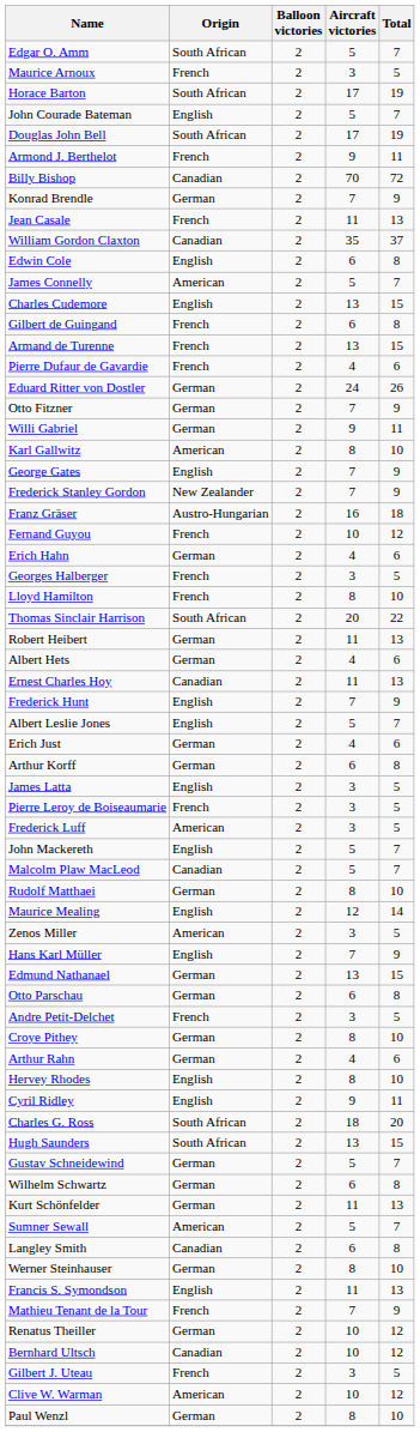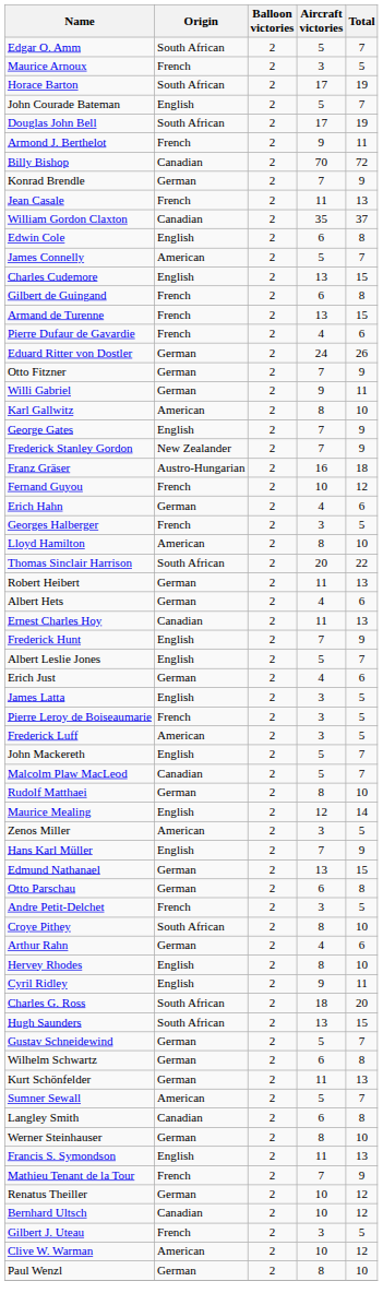 <table class="wikitable sortable">
 <tr>
 <th>Name</th>
 <th>Origin</th>
 <th>Balloon<br>victories</th>
 <th>Aircraft<br>victories</th>
 <th>Total</th>
 </tr>
 <tr>
 <td><a href='#'>Edgar O. Amm</a></td>
 <td>South African</td>
 <td align="center">2</td>
 <td align="center">5</td>
 <td align="center">7</td>
 </tr>
 <tr>
 <td><a href='#'>Maurice Arnoux</a></td>
 <td>French</td>
 <td align="center">2</td>
 <td align="center">3</td>
 <td align="center">5</td>
 </tr>
 <tr>
 <td><a href='#'>Horace Barton</a></td>
 <td>South African</td>
 <td align="center">2</td>
 <td align="center">17</td>
 <td align="center">19</td>
 </tr>
 <tr>
 <td>John Courade Bateman</td>
 <td>English</td>
 <td align="center">2</td>
 <td align="center">5</td>
 <td align="center">7</td>
 </tr>
 <tr>
 <td><a href='#'>Douglas John Bell</a></td>
 <td>South African</td>
 <td align="center">2</td>
 <td align="center">17</td>
 <td align="center">19</td>
 </tr>
 <tr>
 <td><a href='#'>Armond J. Berthelot</a></td>
 <td>French</td>
 <td align="center">2</td>
 <td align="center">9</td>
 <td align="center">11</td>
 </tr>
 <tr>
 <td><a href='#'>Billy Bishop</a></td>
 <td>Canadian</td>
 <td align="center">2</td>
 <td align="center">70</td>
 <td align="center">72</td>
 </tr>
 <tr>
 <td>Konrad Brendle</td>
 <td>German</td>
 <td align="center">2</td>
 <td align="center">7</td>
 <td align="center">9</td>
 </tr>
 <tr>
 <td><a href='#'>Jean Casale</a></td>
 <td>French</td>
 <td align="center">2</td>
 <td align="center">11</td>
 <td align="center">13</td>
 </tr>
 <tr>
 <td><a href='#'>William Gordon Claxton</a></td>
 <td>Canadian</td>
 <td align="center">2</td>
 <td align="center">35</td>
 <td align="center">37</td>
 </tr>
 <tr>
 <td><a href='#'>Edwin Cole</a></td>
 <td>English</td>
 <td align="center">2</td>
 <td align="center">6</td>
 <td align="center">8</td>
 </tr>
 <tr>
 <td><a href='#'>James Connelly</a></td>
 <td>American</td>
 <td align="center">2</td>
 <td align="center">5</td>
 <td align="center">7</td>
 </tr>
 <tr>
 <td><a href='#'>Charles Cudemore</a></td>
 <td>English</td>
 <td align="center">2</td>
 <td align="center">13</td>
 <td align="center">15</td>
 </tr>
 <tr>
 <td><a href='#'>Gilbert de Guingand</a></td>
 <td>French</td>
 <td align="center">2</td>
 <td align="center">6</td>
 <td align="center">8</td>
 </tr>
 <tr>
 <td><a href='#'>Armand de Turenne</a></td>
 <td>French</td>
 <td align="center">2</td>
 <td align="center">13</td>
 <td align="center">15</td>
 </tr>
 <tr>
 <td><a href='#'>Pierre Dufaur de Gavardie</a></td>
 <td>French</td>
 <td align="center">2</td>
 <td align="center">4</td>
 <td align="center">6</td>
 </tr>
 <tr>
 <td><a href='#'>Eduard Ritter von Dostler</a></td>
 <td>German</td>
 <td align="center">2</td>
 <td align="center">24</td>
 <td align="center">26</td>
 </tr>
 <tr>
 <td>Otto Fitzner</td>
 <td>German</td>
 <td align="center">2</td>
 <td align="center">7</td>
 <td align="center">9</td>
 </tr>
 <tr>
 <td><a href='#'>Willi Gabriel</a></td>
 <td>German</td>
 <td align="center">2</td>
 <td align="center">9</td>
 <td align="center">11</td>
 </tr>
 <tr>
 <td><a href='#'>Karl Gallwitz</a></td>
 <td>American</td>
 <td align="center">2</td>
 <td align="center">8</td>
 <td align="center">10</td>
 </tr>
 <tr>
 <td><a href='#'>George Gates</a></td>
 <td>English</td>
 <td align="center">2</td>
 <td align="center">7</td>
 <td align="center">9</td>
 </tr>
 <tr>
 <td><a href='#'>Frederick Stanley Gordon</a></td>
 <td>New Zealander</td>
 <td align="center">2</td>
 <td align="center">7</td>
 <td align="center">9</td>
 </tr>
 <tr>
 <td><a href='#'>Franz Gräser</a></td>
 <td>Austro-Hungarian</td>
 <td align="center">2</td>
 <td align="center">16</td>
 <td align="center">18</td>
 </tr>
 <tr>
 <td><a href='#'>Fernand Guyou</a></td>
 <td>French</td>
 <td align="center">2</td>
 <td align="center">10</td>
 <td align="center">12</td>
 </tr>
 <tr>
 <td><a href='#'>Erich Hahn</a></td>
 <td>German</td>
 <td align="center">2</td>
 <td align="center">4</td>
 <td align="center">6</td>
 </tr>
 <tr>
 <td><a href='#'>Georges Halberger</a></td>
 <td>French</td>
 <td align="center">2</td>
 <td align="center">3</td>
 <td align="center">5</td>
 </tr>
 <tr>
 <td><a href='#'>Lloyd Hamilton</a></td>
-<td>French</td>
+<td>American</td>
 <td align="center">2</td>
 <td align="center">8</td>
 <td align="center">10</td>
 </tr>
 <tr>
 <td><a href='#'>Thomas Sinclair Harrison</a></td>
 <td>South African</td>
 <td align="center">2</td>
 <td align="center">20</td>
 <td align="center">22</td>
 </tr>
 <tr>
 <td>Robert Heibert</td>
 <td>German</td>
 <td align="center">2</td>
 <td align="center">11</td>
 <td align="center">13</td>
 </tr>
 <tr>
 <td>Albert Hets</td>
 <td>German</td>
 <td align="center">2</td>
 <td align="center">4</td>
 <td align="center">6</td>
 </tr>
 <tr>
 <td><a href='#'>Ernest Charles Hoy</a></td>
 <td>Canadian</td>
 <td align="center">2</td>
 <td align="center">11</td>
 <td align="center">13</td>
 </tr>
 <tr>
 <td><a href='#'>Frederick Hunt</a></td>
 <td>English</td>
 <td align="center">2</td>
 <td align="center">7</td>
 <td align="center">9</td>
 </tr>
 <tr>
 <td>Albert Leslie Jones</td>
 <td>English</td>
 <td align="center">2</td>
 <td align="center">5</td>
 <td align="center">7</td>
 </tr>
 <tr>
 <td>Erich Just</td>
 <td>German</td>
 <td align="center">2</td>
 <td align="center">4</td>
 <td align="center">6</td>
-</tr>
-<tr>
-<td>Arthur Korff</td>
-<td>German</td>
-<td align="center">2</td>
-<td align="center">6</td>
-<td align="center">8</td>
 </tr>
 <tr>
 <td><a href='#'>James Latta</a></td>
 <td>English</td>
 <td align="center">2</td>
 <td align="center">3</td>
 <td align="center">5</td>
 </tr>
 <tr>
 <td><a href='#'>Pierre Leroy de Boiseaumarie</a></td>
 <td>French</td>
 <td align="center">2</td>
 <td align="center">3</td>
 <td align="center">5</td>
 </tr>
 <tr>
 <td><a href='#'>Frederick Luff</a></td>
 <td>American</td>
 <td align="center">2</td>
 <td align="center">3</td>
 <td align="center">5</td>
 </tr>
 <tr>
 <td>John Mackereth</td>
 <td>English</td>
 <td align="center">2</td>
 <td align="center">5</td>
 <td align="center">7</td>
 </tr>
 <tr>
 <td><a href='#'>Malcolm Plaw MacLeod</a></td>
 <td>Canadian</td>
 <td align="center">2</td>
 <td align="center">5</td>
 <td align="center">7</td>
 </tr>
 <tr>
 <td><a href='#'>Rudolf Matthaei</a></td>
 <td>German</td>
 <td align="center">2</td>
 <td align="center">8</td>
 <td align="center">10</td>
 </tr>
 <tr>
 <td><a href='#'>Maurice Mealing</a></td>
 <td>English</td>
 <td align="center">2</td>
 <td align="center">12</td>
 <td align="center">14</td>
 </tr>
 <tr>
 <td>Zenos Miller</td>
 <td>American</td>
 <td align="center">2</td>
 <td align="center">3</td>
 <td align="center">5</td>
 </tr>
 <tr>
 <td><a href='#'>Hans Karl Müller</a></td>
 <td>English</td>
 <td align="center">2</td>
 <td align="center">7</td>
 <td align="center">9</td>
 </tr>
 <tr>
 <td><a href='#'>Edmund Nathanael</a></td>
 <td>German</td>
 <td align="center">2</td>
 <td align="center">13</td>
 <td align="center">15</td>
 </tr>
 <tr>
 <td><a href='#'>Otto Parschau</a></td>
 <td>German</td>
 <td align="center">2</td>
 <td align="center">6</td>
 <td align="center">8</td>
 </tr>
 <tr>
 <td><a href='#'>Andre Petit-Delchet</a></td>
 <td>French</td>
 <td align="center">2</td>
 <td align="center">3</td>
 <td align="center">5</td>
 </tr>
 <tr>
 <td><a href='#'>Croye Pithey</a></td>
-<td>German</td>
+<td>South African</td>
 <td align="center">2</td>
 <td align="center">8</td>
 <td align="center">10</td>
 </tr>
 <tr>
 <td><a href='#'>Arthur Rahn</a></td>
 <td>German</td>
 <td align="center">2</td>
 <td align="center">4</td>
 <td align="center">6</td>
 </tr>
 <tr>
 <td><a href='#'>Hervey Rhodes</a></td>
 <td>English</td>
 <td align="center">2</td>
 <td align="center">8</td>
 <td align="center">10</td>
 </tr>
 <tr>
 <td><a href='#'>Cyril Ridley</a></td>
 <td>English</td>
 <td align="center">2</td>
 <td align="center">9</td>
 <td align="center">11</td>
 </tr>
 <tr>
 <td><a href='#'>Charles G. Ross</a></td>
 <td>South African</td>
 <td align="center">2</td>
 <td align="center">18</td>
 <td align="center">20</td>
 </tr>
 <tr>
 <td><a href='#'>Hugh Saunders</a></td>
 <td>South African</td>
 <td align="center">2</td>
 <td align="center">13</td>
 <td align="center">15</td>
 </tr>
 <tr>
 <td><a href='#'>Gustav Schneidewind</a></td>
 <td>German</td>
 <td align="center">2</td>
 <td align="center">5</td>
 <td align="center">7</td>
 </tr>
 <tr>
 <td>Wilhelm Schwartz</td>
 <td>German</td>
 <td align="center">2</td>
 <td align="center">6</td>
 <td align="center">8</td>
 </tr>
 <tr>
 <td>Kurt Schönfelder</td>
 <td>German</td>
 <td align="center">2</td>
 <td align="center">11</td>
 <td align="center">13</td>
 </tr>
 <tr>
 <td><a href='#'>Sumner Sewall</a></td>
 <td>American</td>
 <td align="center">2</td>
 <td align="center">5</td>
 <td align="center">7</td>
 </tr>
 <tr>
 <td>Langley Smith</td>
 <td>Canadian</td>
 <td align="center">2</td>
 <td align="center">6</td>
 <td align="center">8</td>
 </tr>
 <tr>
 <td>Werner Steinhauser</td>
 <td>German</td>
 <td align="center">2</td>
 <td align="center">8</td>
 <td align="center">10</td>
 </tr>
 <tr>
 <td><a href='#'>Francis S. Symondson</a></td>
 <td>English</td>
 <td align="center">2</td>
 <td align="center">11</td>
 <td align="center">13</td>
 </tr>
 <tr>
 <td><a href='#'>Mathieu Tenant de la Tour</a></td>
 <td>French</td>
 <td align="center">2</td>
 <td align="center">7</td>
 <td align="center">9</td>
 </tr>
 <tr>
 <td>Renatus Theiller</td>
 <td>German</td>
 <td align="center">2</td>
 <td align="center">10</td>
 <td align="center">12</td>
 </tr>
 <tr>
 <td><a href='#'>Bernhard Ultsch</a></td>
 <td>Canadian</td>
 <td align="center">2</td>
 <td align="center">10</td>
 <td align="center">12</td>
 </tr>
 <tr>
 <td><a href='#'>Gilbert J. Uteau</a></td>
 <td>French</td>
 <td align="center">2</td>
 <td align="center">3</td>
 <td align="center">5</td>
 </tr>
 <tr>
 <td><a href='#'>Clive W. Warman</a></td>
 <td>American</td>
 <td align="center">2</td>
 <td align="center">10</td>
 <td align="center">12</td>
 </tr>
 <tr>
 <td>Paul Wenzl</td>
 <td>German</td>
 <td align="center">2</td>
 <td align="center">8</td>
 <td align="center">10</td>
 </tr>
 <tr>
 </tr>
 </table>
